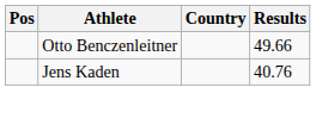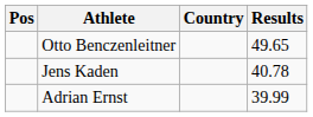 <table class="wikitable wikble">
 <tr>
 <th>Pos</th>
 <th>Athlete</th>
 <th>Country</th>
 <th>Results</th>
 </tr>
 <tr>
 <td align="center"></td>
 <td>Otto Benczenleitner</td>
 <td></td>
-<td>49.66</td>
+<td>49.65</td>
 </tr>
 <tr>
 <td align="center"></td>
 <td>Jens Kaden</td>
 <td></td>
-<td>40.76</td>
+<td>40.78</td>
+</tr>
+<tr>
+<td align="center"></td>
+<td>Adrian Ernst</td>
+<td></td>
+<td>39.99</td>
 </tr>
 </table>
